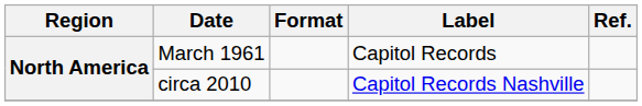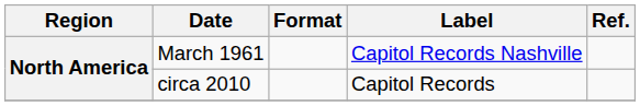 <table class="wikitable plainrowheaders">
 <tr>
 <th scope="col">Region</th>
 <th scope="col">Date</th>
 <th scope="col">Format</th>
 <th scope="col">Label</th>
 <th scope="col">Ref.</th>
 </tr>
 <tr>
 <th scope="row" rowspan="2">North America</th>
 <td>March 1961</td>
 <td></td>
-<td>Capitol Records</td>
+<td><a href='#'>Capitol Records Nashville</a></td>
 <td></td>
 </tr>
 <tr>
 <td>circa 2010</td>
 <td></td>
-<td><a href='#'>Capitol Records Nashville</a></td>
+<td>Capitol Records</td>
 <td></td>
 </tr>
 <tr>
 </tr>
 </table>
